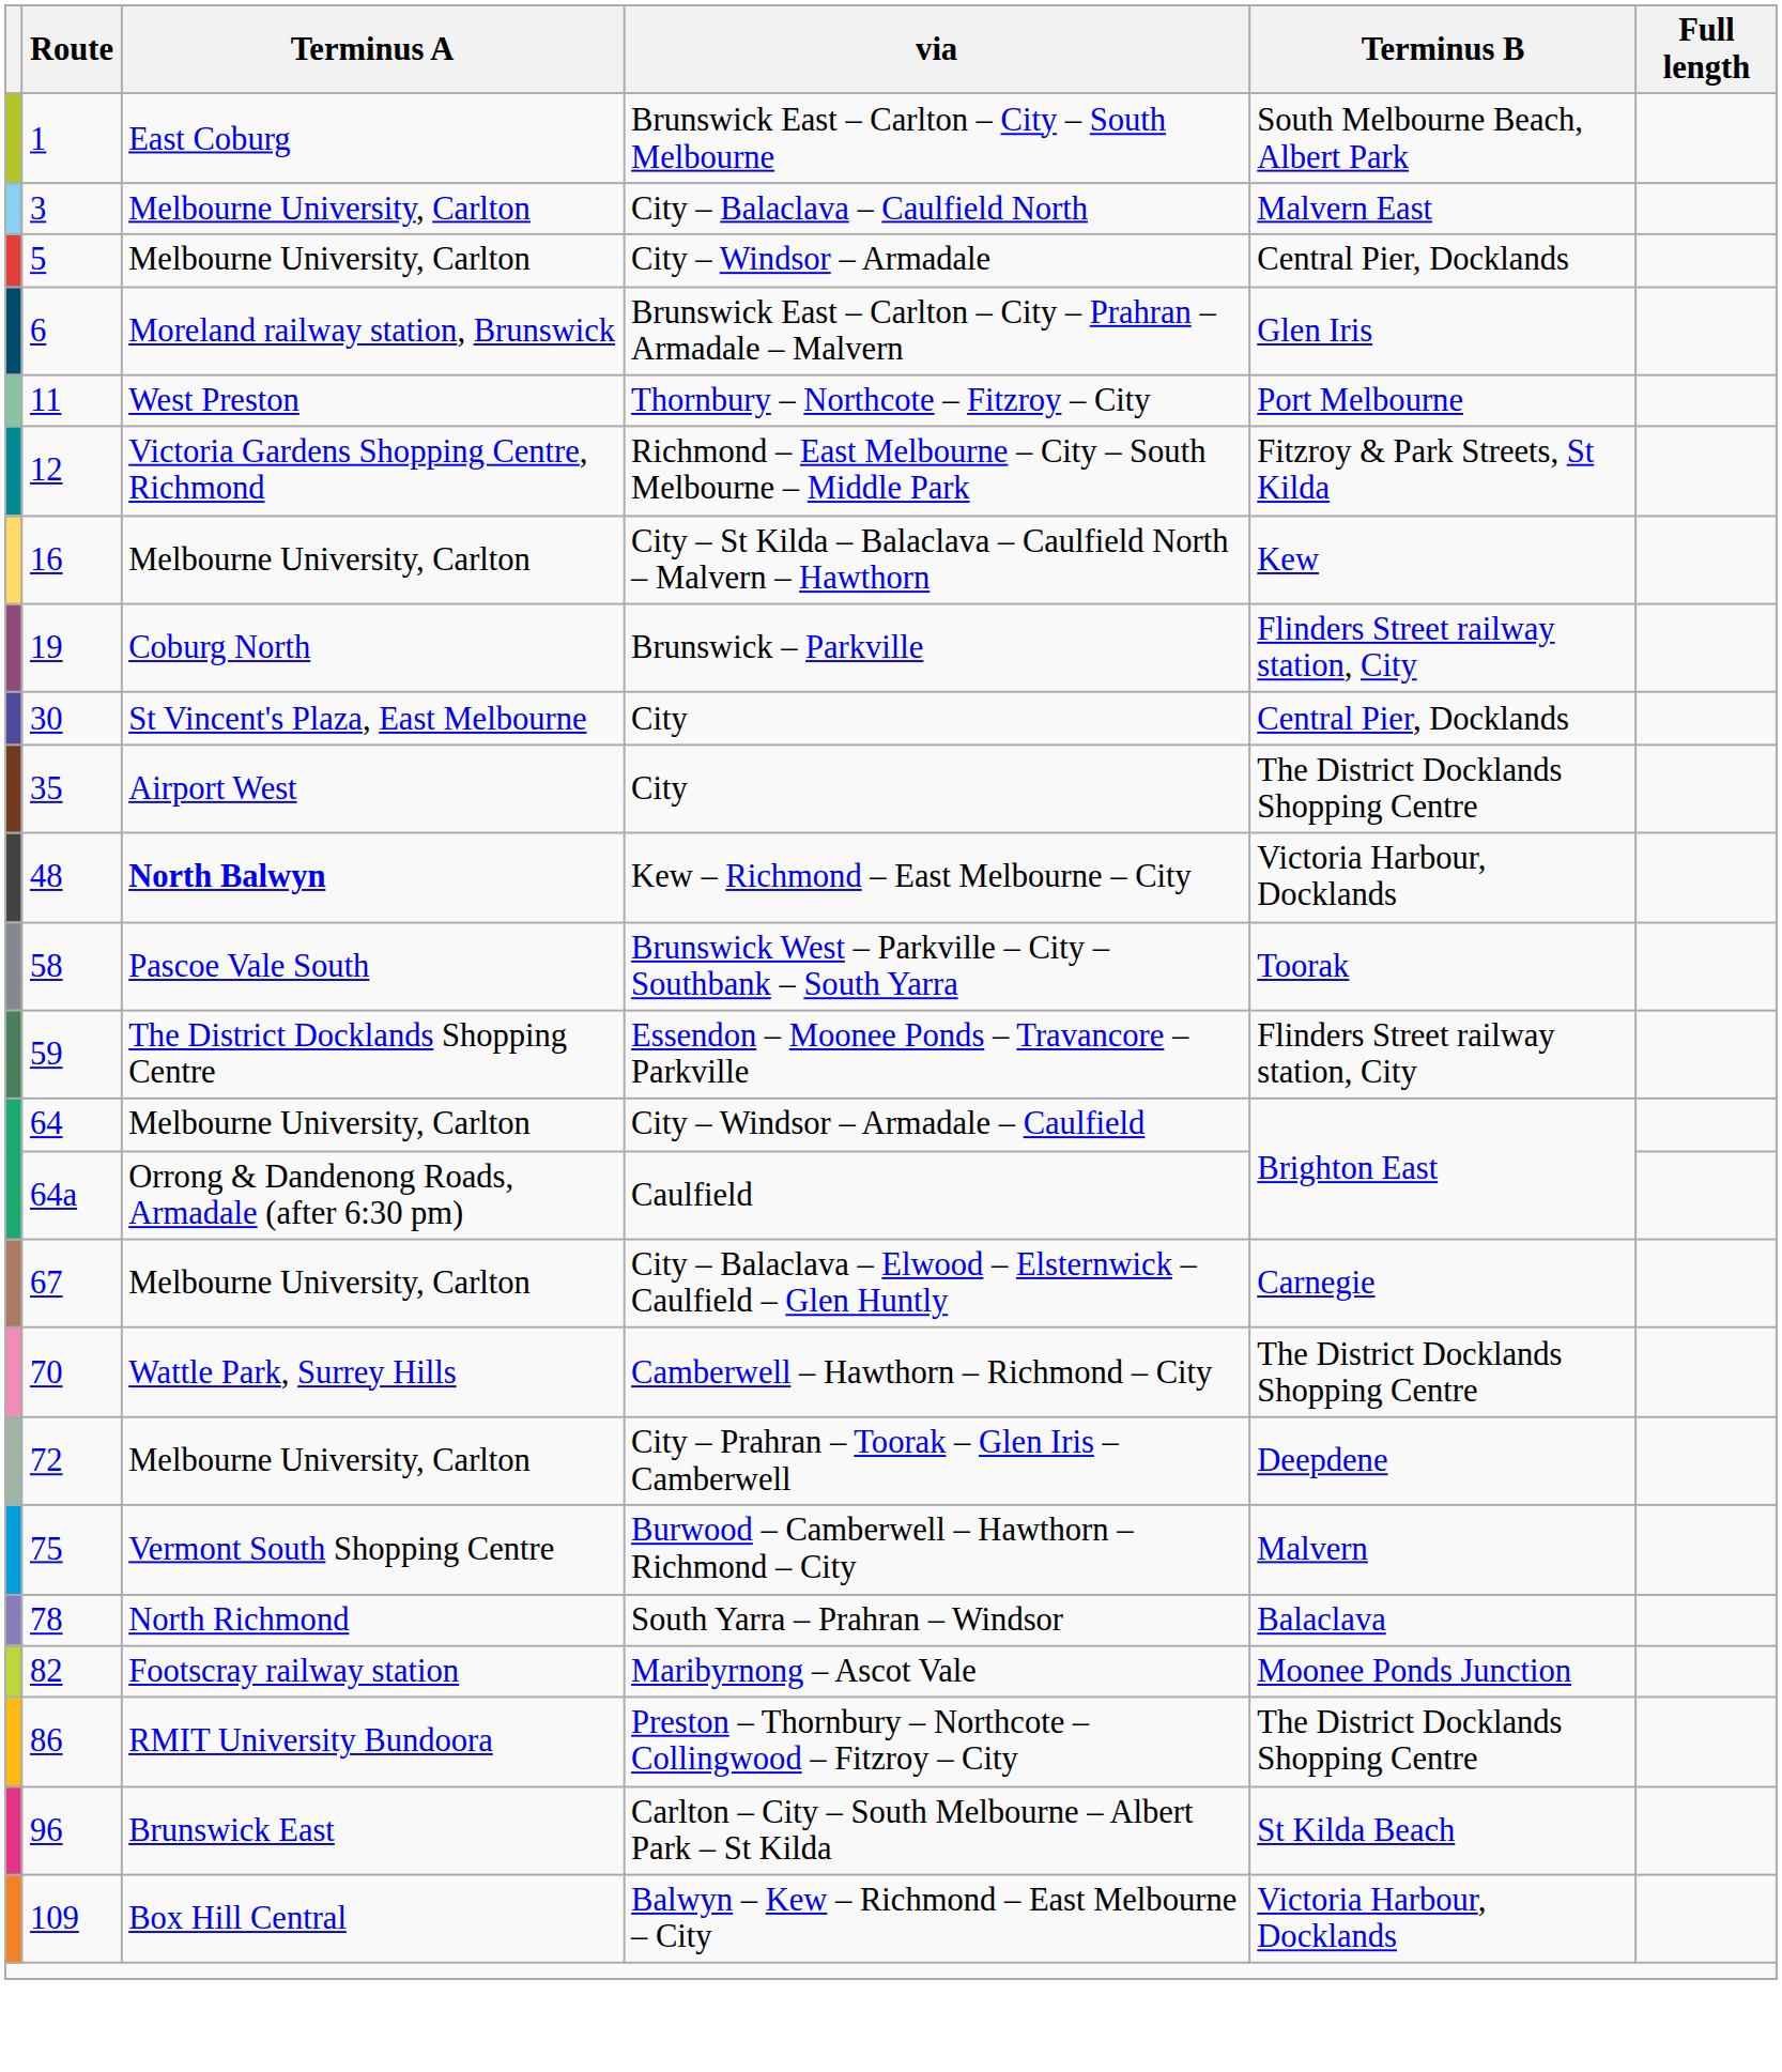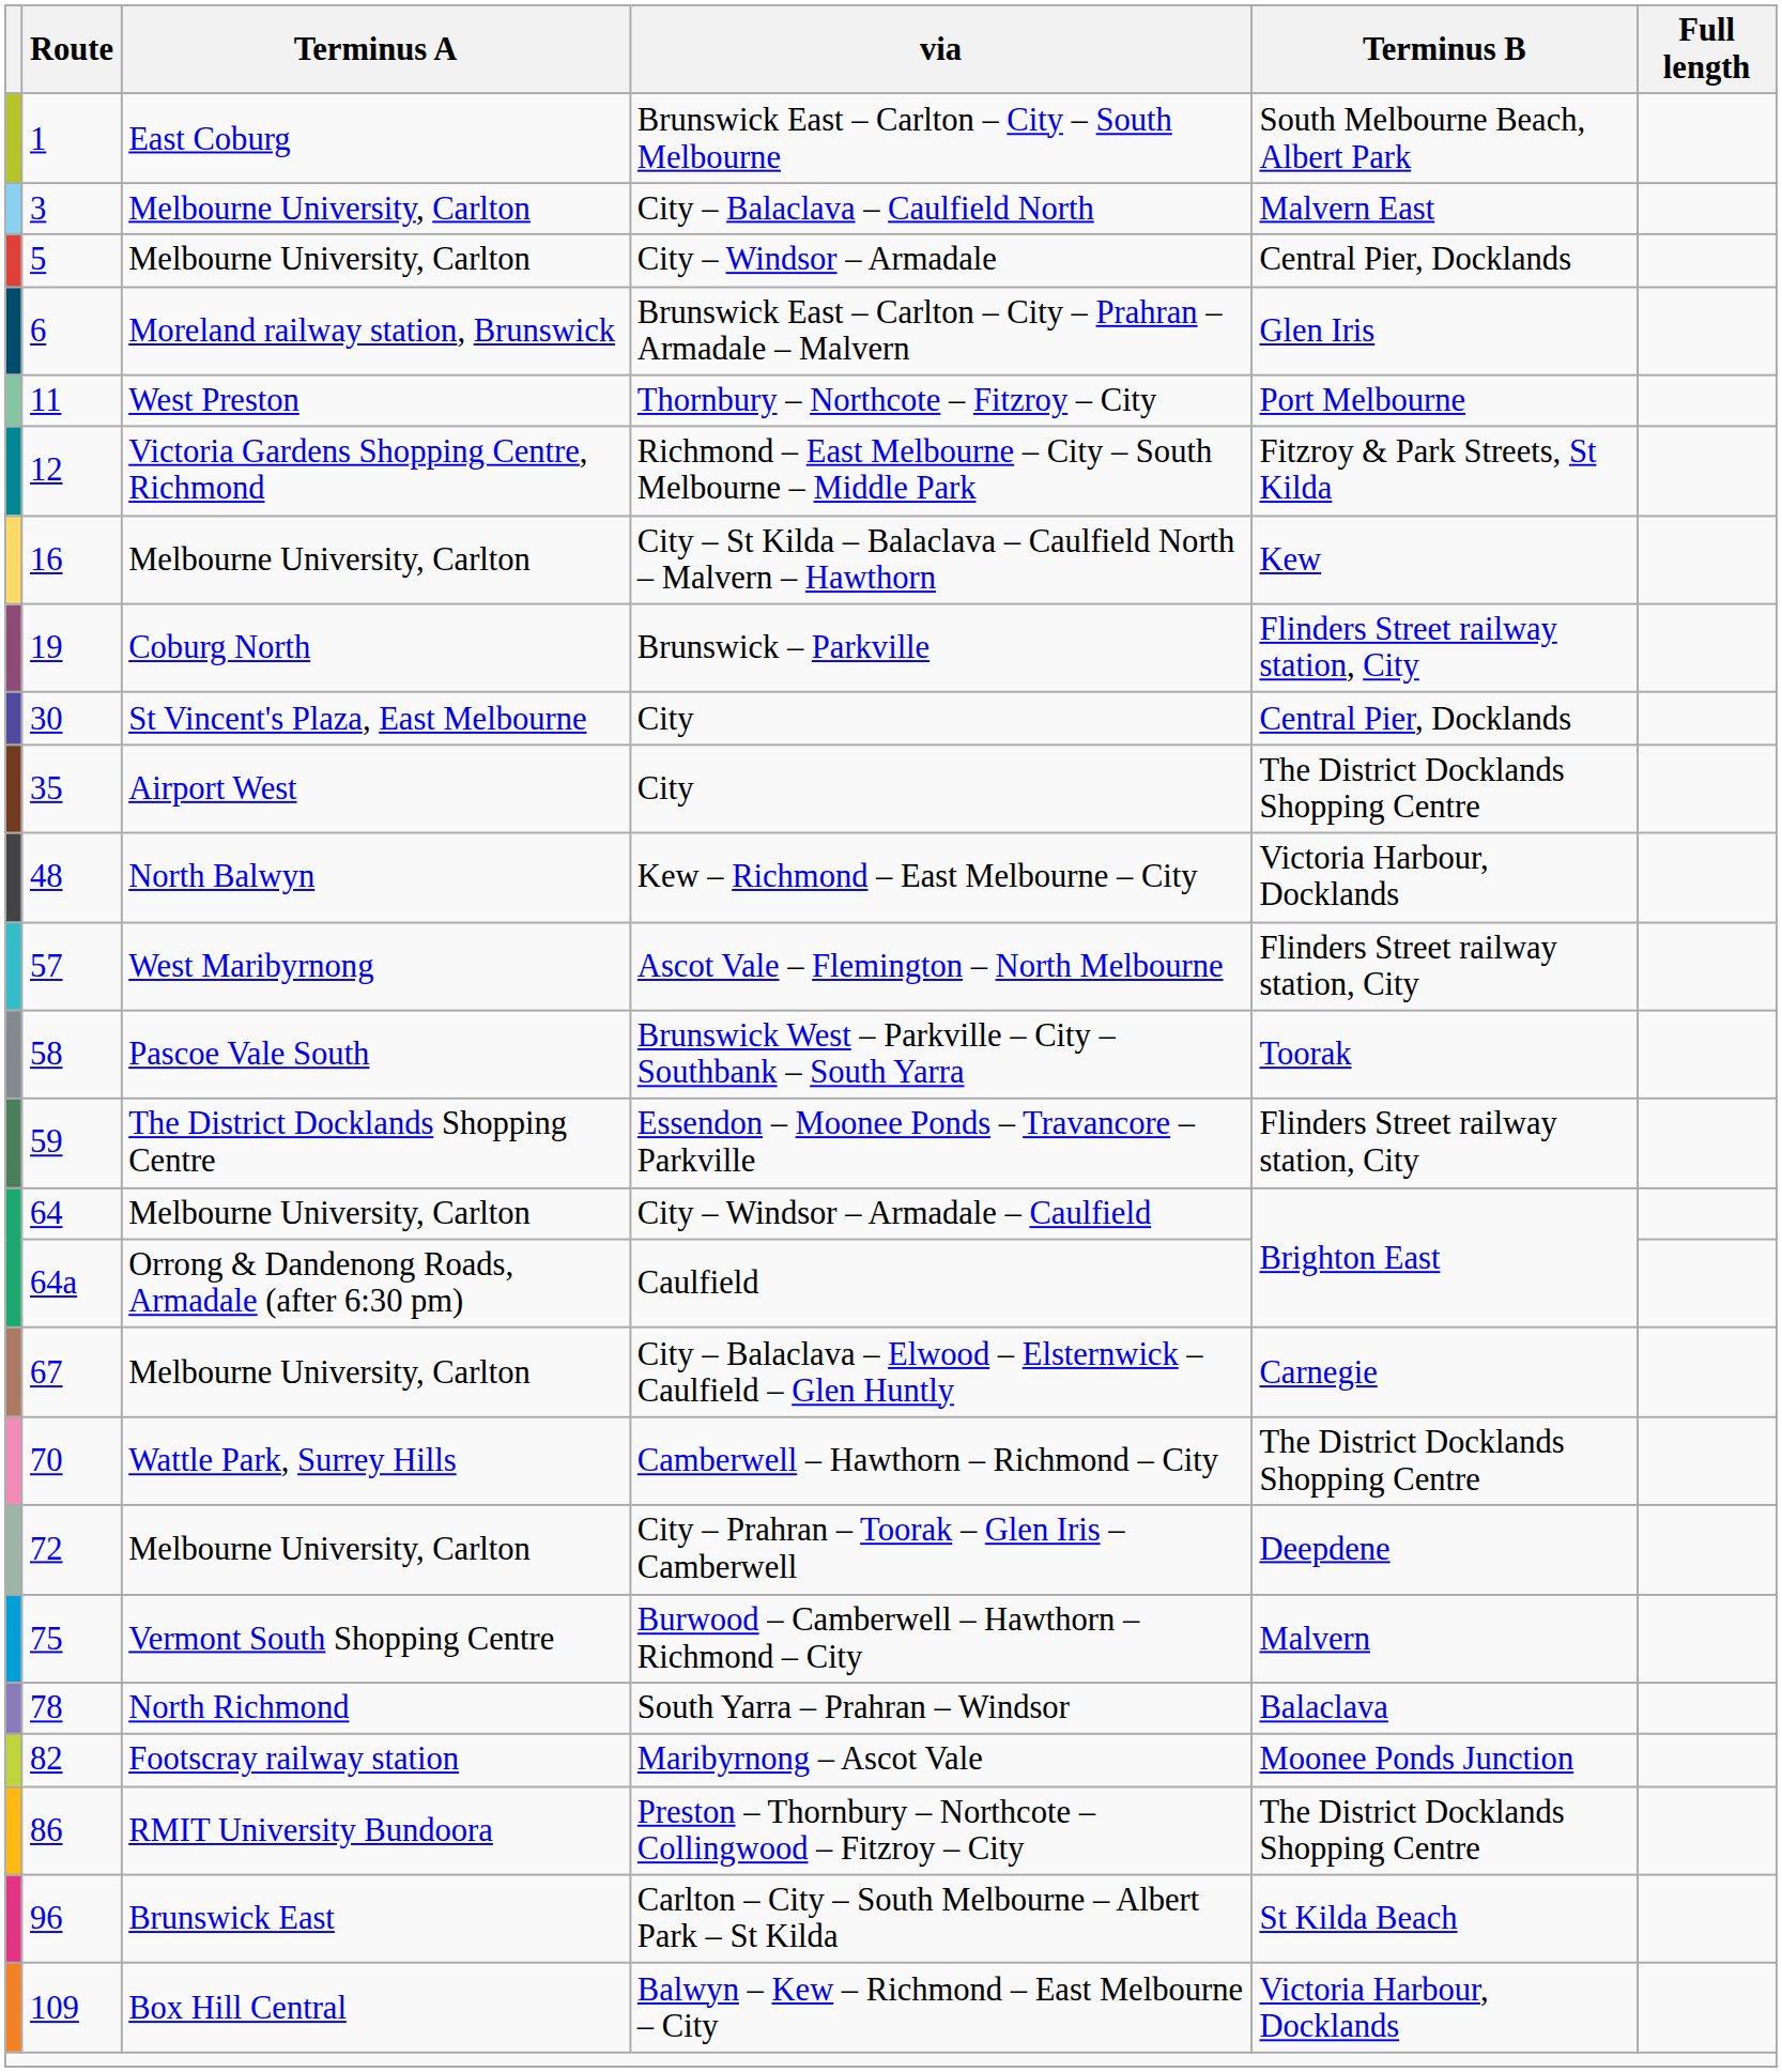 <table class="wikitable sortable">
 <tr>
 <th class="unsortable" scope="col" style="width: 1px;"></th>
 <th>Route</th>
 <th>Terminus A</th>
 <th class="unsortable">via</th>
 <th>Terminus B</th>
 <th>Full length</th>
 </tr>
 <tr>
 <td style="background: #B5C426;"></td>
 <td data-sort-value="1"><a href='#'>1</a></td>
 <td><a href='#'>East Coburg</a></td>
 <td>Brunswick East – Carlton – <a href='#'>City</a> – <a href='#'>South Melbourne</a></td>
 <td>South Melbourne Beach, <a href='#'>Albert Park</a></td>
 <td></td>
 </tr>
 <tr>
 <td style="background: #88D1F0;"></td>
 <td data-sort-value="3"><a href='#'>3</a></td>
 <td><a href='#'>Melbourne University</a>, <a href='#'>Carlton</a></td>
 <td>City – <a href='#'>Balaclava</a> – <a href='#'>Caulfield North</a></td>
 <td><a href='#'>Malvern East</a></td>
 <td></td>
 </tr>
 <tr>
 <td style="background: #E04038;"></td>
 <td data-sort-value="5"><a href='#'>5</a></td>
 <td>Melbourne University, Carlton</td>
 <td>City – <a href='#'>Windsor</a> – Armadale</td>
 <td>Central Pier, Docklands</td>
 <td></td>
 </tr>
 <tr>
 <td style="background: #004C6C;"></td>
 <td data-sort-value="6"><a href='#'>6</a></td>
 <td><a href='#'>Moreland railway station</a>, <a href='#'>Brunswick</a></td>
 <td>Brunswick East – Carlton – City – <a href='#'>Prahran</a> – Armadale – Malvern</td>
 <td><a href='#'>Glen Iris</a></td>
 <td></td>
 </tr>
 <tr>
 <td style="background: #86C5A2;"></td>
 <td data-sort-value="11"><a href='#'>11</a></td>
 <td><a href='#'>West Preston</a></td>
 <td><a href='#'>Thornbury</a> – <a href='#'>Northcote</a> – <a href='#'>Fitzroy</a> – City</td>
 <td><a href='#'>Port Melbourne</a></td>
 <td></td>
 </tr>
 <tr>
 <td style="background: #008995;"></td>
 <td data-sort-value="12"><a href='#'>12</a></td>
 <td><a href='#'>Victoria Gardens Shopping Centre</a>, <a href='#'>Richmond</a></td>
 <td>Richmond – <a href='#'>East Melbourne</a> – City – South Melbourne – <a href='#'>Middle Park</a></td>
 <td>Fitzroy & Park Streets, <a href='#'>St Kilda</a></td>
 <td></td>
 </tr>
 <tr>
 <td style="background: #FFDA66;"></td>
 <td data-sort-value="16"><a href='#'>16</a></td>
 <td>Melbourne University, Carlton</td>
 <td>City – St Kilda – Balaclava – Caulfield North – Malvern – <a href='#'>Hawthorn</a></td>
 <td><a href='#'>Kew</a></td>
 <td></td>
 </tr>
 <tr>
 <td style="background: #8F4A78;"></td>
 <td data-sort-value="19"><a href='#'>19</a></td>
 <td><a href='#'>Coburg North</a></td>
 <td>Brunswick – <a href='#'>Parkville</a></td>
 <td><a href='#'>Flinders Street railway station</a>, <a href='#'>City</a></td>
 <td></td>
 </tr>
 <tr>
 <td style="background: #4F4A9F;"></td>
 <td data-sort-value="30"><a href='#'>30</a></td>
 <td><a href='#'>St Vincent's Plaza</a>, <a href='#'>East Melbourne</a></td>
 <td>City</td>
 <td><a href='#'>Central Pier</a>, Docklands</td>
 <td></td>
 </tr>
 <tr>
 <td style="background: #723B1F;"></td>
 <td data-sort-value="35"><a href='#'>35</a></td>
 <td><a href='#'>Airport West</a></td>
 <td>City</td>
 <td>The District Docklands Shopping Centre</td>
 <td></td>
 </tr>
 <tr>
 <td style="background: #434244;"></td>
 <td data-sort-value="48"><a href='#'>48</a></td>
-<td><strong><a href='#'>North Balwyn</a></strong></td>
+<td><a href='#'>North Balwyn</a></td>
 <td>Kew – <a href='#'>Richmond</a> – East Melbourne – City</td>
 <td>Victoria Harbour, Docklands</td>
+<td></td>
+</tr>
+<tr>
+<td style="background: #33BDCA;"></td>
+<td data-sort-value="57"><a href='#'>57</a></td>
+<td><a href='#'>West Maribyrnong</a></td>
+<td><a href='#'>Ascot Vale</a> – <a href='#'>Flemington</a> – <a href='#'>North Melbourne</a></td>
+<td>Flinders Street railway station, City</td>
 <td></td>
 </tr>
 <tr>
 <td style="background: #83898F;"></td>
 <td data-sort-value="58"><a href='#'>58</a></td>
 <td><a href='#'>Pascoe Vale South</a></td>
 <td><a href='#'>Brunswick West</a> – Parkville – City – <a href='#'>Southbank</a> – <a href='#'>South Yarra</a></td>
 <td><a href='#'>Toorak</a></td>
 <td></td>
 </tr>
 <tr>
 <td style="background: #49805B;"></td>
 <td data-sort-value="59"><a href='#'>59</a></td>
 <td><a href='#'>The District Docklands</a> Shopping Centre</td>
 <td><a href='#'>Essendon</a> – <a href='#'>Moonee Ponds</a> – <a href='#'>Travancore</a> – Parkville</td>
 <td>Flinders Street railway station, City</td>
 <td></td>
 </tr>
 <tr>
 <td style="background: #1AAA6F;" rowspan=2></td>
 <td data-sort-value="64"><a href='#'>64</a></td>
 <td>Melbourne University, Carlton</td>
 <td>City – Windsor – Armadale – <a href='#'>Caulfield</a></td>
 <td rowspan=2><a href='#'>Brighton East</a></td>
 <td></td>
 </tr>
 <tr>
 <td data-sort-value="64.1"><a href='#'>64a</a></td>
 <td>Orrong & Dandenong Roads, <a href='#'>Armadale</a> (after 6:30 pm)</td>
 <td>Caulfield</td>
 <td></td>
 </tr>
 <tr>
 <td style="background: #AC7963;"></td>
 <td data-sort-value="67"><a href='#'>67</a></td>
 <td>Melbourne University, Carlton</td>
 <td>City – Balaclava – <a href='#'>Elwood</a> – <a href='#'>Elsternwick</a> – Caulfield – <a href='#'>Glen Huntly</a></td>
 <td><a href='#'>Carnegie</a></td>
 <td></td>
 </tr>
 <tr>
 <td style="background: #F38BB9;"></td>
 <td data-sort-value="70"><a href='#'>70</a></td>
 <td><a href='#'>Wattle Park</a>, <a href='#'>Surrey Hills</a></td>
 <td><a href='#'>Camberwell</a> – Hawthorn – Richmond – City</td>
 <td>The District Docklands Shopping Centre</td>
 <td></td>
 </tr>
 <tr>
 <td style="background: #9EB4A5;"></td>
 <td data-sort-value="72"><a href='#'>72</a></td>
 <td>Melbourne University, Carlton</td>
 <td>City – Prahran – <a href='#'>Toorak</a> – <a href='#'>Glen Iris</a> – Camberwell</td>
 <td><a href='#'>Deepdene</a></td>
 <td></td>
 </tr>
 <tr>
 <td style="background: #009FDA;"></td>
 <td data-sort-value="75"><a href='#'>75</a></td>
 <td><a href='#'>Vermont South</a> Shopping Centre</td>
 <td><a href='#'>Burwood</a> – Camberwell – Hawthorn – Richmond – City</td>
 <td><a href='#'>Malvern</a></td>
 <td></td>
 </tr>
 <tr>
 <td style="background: #897CB9;"></td>
 <td data-sort-value="78"><a href='#'>78</a></td>
 <td><a href='#'>North Richmond</a></td>
 <td>South Yarra – Prahran – Windsor</td>
 <td><a href='#'>Balaclava</a></td>
 <td></td>
 </tr>
 <tr>
 <td style="background: #BED639;"></td>
 <td data-sort-value="82"><a href='#'>82</a></td>
 <td><a href='#'>Footscray railway station</a></td>
 <td><a href='#'>Maribyrnong</a> – Ascot Vale</td>
 <td><a href='#'>Moonee Ponds Junction</a></td>
 <td></td>
 </tr>
 <tr>
 <td style="background: #FEBA10;"></td>
 <td data-sort-value="86"><a href='#'>86</a></td>
 <td><a href='#'>RMIT University Bundoora</a></td>
 <td><a href='#'>Preston</a> – Thornbury – Northcote – <a href='#'>Collingwood</a> – Fitzroy – City</td>
 <td>The District Docklands Shopping Centre</td>
 <td></td>
 </tr>
 <tr>
 <td style="background: #E33385;"></td>
 <td data-sort-value="96"><a href='#'>96</a></td>
 <td><a href='#'>Brunswick East</a></td>
 <td>Carlton – City – South Melbourne – Albert Park – St Kilda</td>
 <td><a href='#'>St Kilda Beach</a></td>
 <td></td>
 </tr>
 <tr>
 <td style="background: #F58122;"></td>
 <td data-sort-value="109"><a href='#'>109</a></td>
 <td><a href='#'>Box Hill Central</a></td>
 <td><a href='#'>Balwyn</a> – <a href='#'>Kew</a> – Richmond – East Melbourne – City</td>
 <td><a href='#'>Victoria Harbour</a>, <a href='#'>Docklands</a></td>
 <td></td>
 </tr>
 <tr class="sortbottom">
 <td colspan="6"></td>
 </tr>
 <tr>
 </tr>
 </table>
